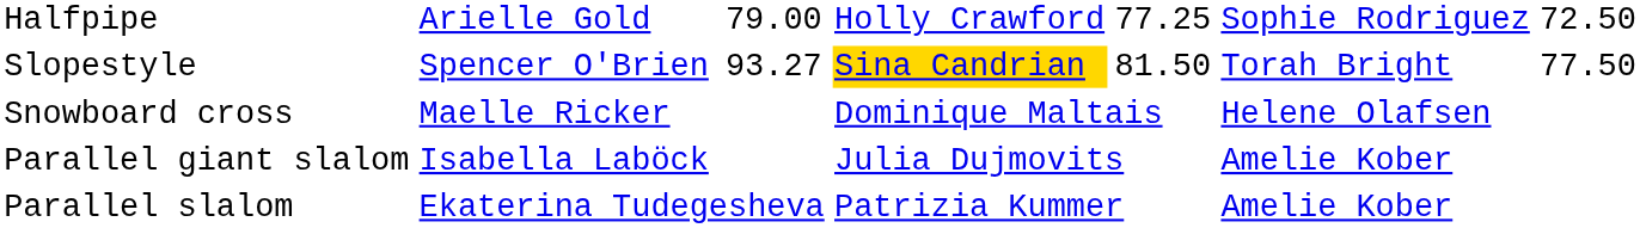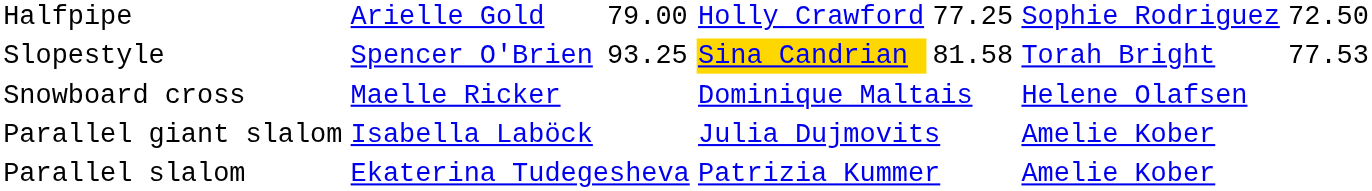 <table>
 <tr>
 <td>Halfpipe <br></td>
 <td><a href='#'>Arielle Gold</a><br><em></em></td>
 <td>79.00</td>
 <td><a href='#'>Holly Crawford</a><br><em></em></td>
 <td>77.25</td>
 <td><a href='#'>Sophie Rodriguez</a><br><em></em></td>
 <td>72.50</td>
 </tr>
 <tr>
 <td>Slopestyle <br></td>
 <td><a href='#'>Spencer O'Brien</a><br><em></em></td>
-<td>93.27</td>
+<td>93.25</td>
 <td style="background: gold;"><a href='#'>Sina Candrian</a><br><em></em></td>
-<td>81.50</td>
+<td>81.58</td>
 <td><a href='#'>Torah Bright</a><br><em></em></td>
-<td>77.50</td>
+<td>77.53</td>
 </tr>
 <tr>
 <td>Snowboard cross <br></td>
 <td colspan="2"><a href='#'>Maelle Ricker</a><br><em></em></td>
 <td colspan="2"><a href='#'>Dominique Maltais</a><br><em></em></td>
 <td colspan="2"><a href='#'>Helene Olafsen</a><br><em></em></td>
 </tr>
 <tr>
 <td>Parallel giant slalom <br></td>
 <td colspan="2"><a href='#'>Isabella Laböck</a><br><em></em></td>
 <td colspan="2"><a href='#'>Julia Dujmovits</a><br><em></em></td>
 <td colspan="2"><a href='#'>Amelie Kober</a><br><em></em></td>
 </tr>
 <tr>
 <td>Parallel slalom <br></td>
 <td colspan="2"><a href='#'>Ekaterina Tudegesheva</a><br><em></em></td>
 <td colspan="2"><a href='#'>Patrizia Kummer</a><br><em></em></td>
 <td colspan="2"><a href='#'>Amelie Kober</a><br><em></em></td>
 </tr>
 </table>
